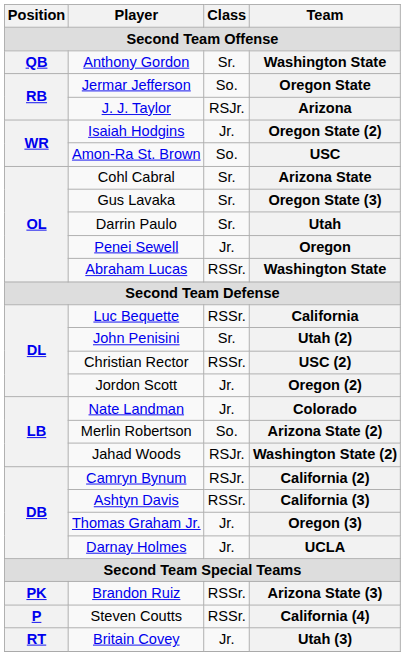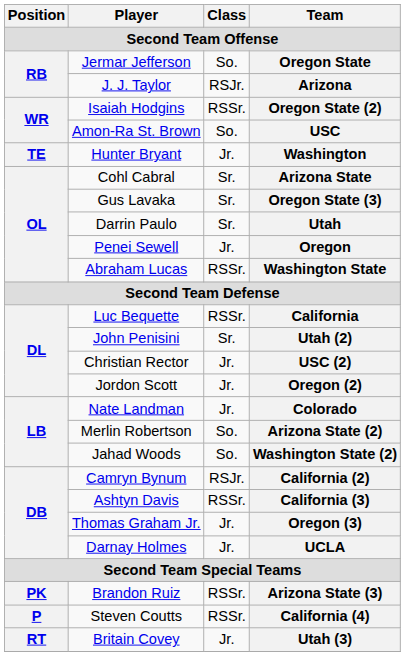 <table class="wikitable">
 <tr>
 <th>Position</th>
 <th>Player</th>
 <th>Class</th>
 <th>Team</th>
 </tr>
 <tr>
 <td colspan="4" style="text-align:center; background:#ddd;"><strong>Second Team Offense</strong></td>
-</tr>
-<tr style="text-align:center;">
-<th rowspan="1"><a href='#'>QB</a></th>
-<td><a href='#'>Anthony Gordon</a></td>
-<td>Sr.</td>
-<th style=>Washington State</th>
 </tr>
 <tr style="text-align:center;">
 <th rowspan="2"><a href='#'>RB</a></th>
 <td><a href='#'>Jermar Jefferson</a></td>
 <td>So.</td>
 <th style=>Oregon State</th>
 </tr>
 <tr style="text-align:center;">
 <td><a href='#'>J. J. Taylor</a></td>
 <td>RSJr.</td>
 <th style=>Arizona</th>
 </tr>
 <tr style="text-align:center;">
 <th rowspan="2"><a href='#'>WR</a></th>
 <td><a href='#'>Isaiah Hodgins</a></td>
-<td>Jr.</td>
+<td>RSSr.</td>
 <th style=>Oregon State (2)</th>
 </tr>
 <tr style="text-align:center;">
 <td><a href='#'>Amon-Ra St. Brown</a></td>
 <td>So.</td>
 <th style=>USC</th>
+</tr>
+<tr style="text-align:center;">
+<th rowspan="1"><a href='#'>TE</a></th>
+<td><a href='#'>Hunter Bryant</a></td>
+<td>Jr.</td>
+<th style=>Washington</th>
 </tr>
 <tr style="text-align:center;">
 <th rowspan="5"><a href='#'>OL</a></th>
 <td>Cohl Cabral</td>
 <td>Sr.</td>
 <th style=>Arizona State</th>
 </tr>
 <tr style="text-align:center;">
 <td>Gus Lavaka</td>
 <td>Sr.</td>
 <th style=>Oregon State (3)</th>
 </tr>
 <tr style="text-align:center;">
 <td>Darrin Paulo</td>
 <td>Sr.</td>
 <th style=>Utah</th>
 </tr>
 <tr style="text-align:center;">
 <td><a href='#'>Penei Sewell</a></td>
 <td>Jr.</td>
 <th style=>Oregon</th>
 </tr>
 <tr style="text-align:center;">
 <td><a href='#'>Abraham Lucas</a></td>
 <td>RSSr.</td>
 <th style=>Washington State</th>
 </tr>
 <tr style="text-align:center;">
 <td colspan="4" style="text-align:center; background:#ddd;"><strong>Second Team Defense</strong></td>
 </tr>
 <tr style="text-align:center;">
 <th rowspan="4"><a href='#'>DL</a></th>
 <td><a href='#'>Luc Bequette</a></td>
 <td>RSSr.</td>
 <th style=>California</th>
 </tr>
 <tr style="text-align:center;">
 <td><a href='#'>John Penisini</a></td>
 <td>Sr.</td>
 <th style=>Utah (2)</th>
 </tr>
 <tr style="text-align:center;">
 <td>Christian Rector</td>
-<td>RSSr.</td>
+<td>Jr.</td>
 <th style=>USC (2)</th>
 </tr>
 <tr style="text-align:center;">
 <td>Jordon Scott</td>
 <td>Jr.</td>
 <th style=>Oregon (2)</th>
 </tr>
 <tr style="text-align:center;">
 <th rowspan="3"><a href='#'>LB</a></th>
 <td><a href='#'>Nate Landman</a></td>
 <td>Jr.</td>
 <th style=>Colorado</th>
 </tr>
 <tr style="text-align:center;">
 <td>Merlin Robertson</td>
 <td>So.</td>
 <th style=>Arizona State (2)</th>
 </tr>
 <tr style="text-align:center;">
 <td>Jahad Woods</td>
-<td>RSJr.</td>
+<td>So.</td>
 <th style=>Washington State (2)</th>
 </tr>
 <tr style="text-align:center;">
 <th rowspan="4"><a href='#'>DB</a></th>
 <td><a href='#'>Camryn Bynum</a></td>
 <td>RSJr.</td>
 <th style=>California (2)</th>
 </tr>
 <tr style="text-align:center;">
 <td><a href='#'>Ashtyn Davis</a></td>
 <td>RSSr.</td>
 <th style=>California (3)</th>
 </tr>
 <tr style="text-align:center;">
 <td><a href='#'>Thomas Graham Jr.</a></td>
 <td>Jr.</td>
 <th style=>Oregon (3)</th>
 </tr>
 <tr style="text-align:center;">
 <td><a href='#'>Darnay Holmes</a></td>
 <td>Jr.</td>
 <th style=>UCLA</th>
 </tr>
 <tr style="text-align:center;">
 <td colspan="4" style="text-align:center; background:#ddd;"><strong>Second Team Special Teams</strong></td>
 </tr>
 <tr style="text-align:center;">
 <th rowspan="1"><a href='#'>PK</a></th>
 <td><a href='#'>Brandon Ruiz</a></td>
 <td>RSSr.</td>
 <th style=>Arizona State (3)</th>
 </tr>
 <tr style="text-align:center;">
 <th rowspan="1"><a href='#'>P</a></th>
 <td>Steven Coutts</td>
 <td>RSSr.</td>
 <th style=>California (4)</th>
 </tr>
 <tr style="text-align:center;">
 <th rowspan="1"><a href='#'>RT</a></th>
 <td><a href='#'>Britain Covey</a></td>
 <td>Jr.</td>
 <th style=>Utah (3)</th>
 </tr>
 <tr>
 </tr>
 </table>
